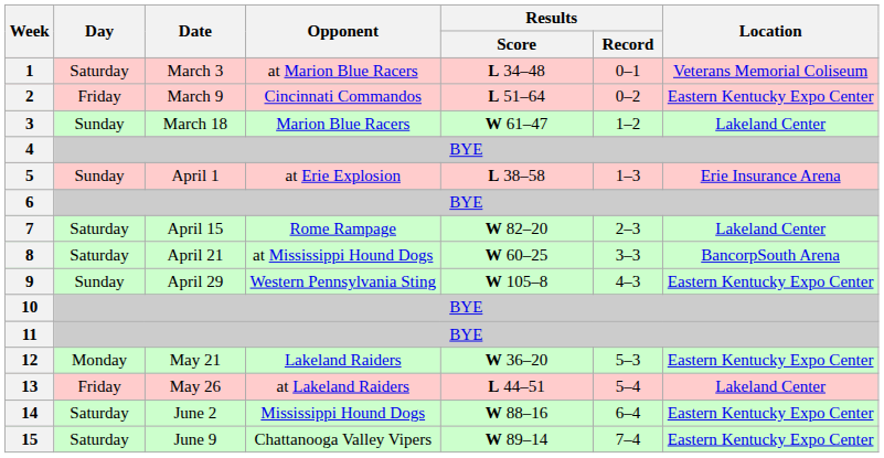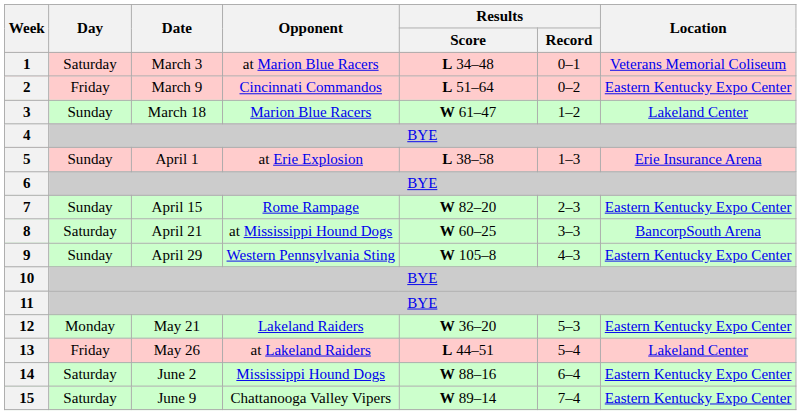 <table class="wikitable">
 <tr>
 <th rowspan="2" width="40">Week</th>
 <th rowspan="2" width="80">Day</th>
 <th rowspan="2" width="90">Date</th>
 <th rowspan="2" width="180">Opponent</th>
 <th colspan="2" width="200">Results</th>
 <th rowspan="2" width="200">Location</th>
 </tr>
 <tr>
 <th width="140">Score</th>
 <th width="60">Record</th>
 </tr>
 <tr align="center" bgcolor="#FFCCCC">
 <th>1</th>
 <td>Saturday</td>
 <td>March 3</td>
 <td>at <a href='#'>Marion Blue Racers</a></td>
 <td><strong>L</strong> 34–48</td>
 <td>0–1</td>
 <td><a href='#'>Veterans Memorial Coliseum</a></td>
 </tr>
 <tr align="center" bgcolor="#FFCCCC">
 <th>2</th>
 <td>Friday</td>
 <td>March 9</td>
 <td><a href='#'>Cincinnati Commandos</a></td>
 <td><strong>L</strong> 51–64</td>
 <td>0–2</td>
 <td><a href='#'>Eastern Kentucky Expo Center</a></td>
 </tr>
 <tr align="center" bgcolor="#CCFFCC">
 <th>3</th>
 <td>Sunday</td>
 <td>March 18</td>
 <td><a href='#'>Marion Blue Racers</a></td>
 <td><strong>W</strong> 61–47</td>
 <td>1–2</td>
 <td><a href='#'>Lakeland Center</a></td>
 </tr>
 <tr align="center" bgcolor="#CCCCCC">
 <th>4</th>
 <td colSpan=6><a href='#'>BYE</a></td>
 </tr>
 <tr align="center" bgcolor="#FFCCCC">
 <th>5</th>
 <td>Sunday</td>
 <td>April 1</td>
 <td>at <a href='#'>Erie Explosion</a></td>
 <td><strong>L</strong> 38–58</td>
 <td>1–3</td>
 <td><a href='#'>Erie Insurance Arena</a></td>
 </tr>
 <tr align="center" bgcolor="#CCCCCC">
 <th>6</th>
 <td colSpan=6><a href='#'>BYE</a></td>
 </tr>
 <tr align="center" bgcolor="#CCFFCC">
 <th>7</th>
-<td>Saturday</td>
+<td>Sunday</td>
 <td>April 15</td>
 <td><a href='#'>Rome Rampage</a></td>
 <td><strong>W</strong> 82–20</td>
 <td>2–3</td>
-<td><a href='#'>Lakeland Center</a></td>
+<td><a href='#'>Eastern Kentucky Expo Center</a></td>
 </tr>
 <tr align="center" bgcolor="#CCFFCC">
 <th>8</th>
 <td>Saturday</td>
 <td>April 21</td>
 <td>at <a href='#'>Mississippi Hound Dogs</a></td>
 <td><strong>W</strong> 60–25</td>
 <td>3–3</td>
 <td><a href='#'>BancorpSouth Arena</a></td>
 </tr>
 <tr align="center" bgcolor="#CCFFCC">
 <th>9</th>
 <td>Sunday</td>
 <td>April 29</td>
 <td><a href='#'>Western Pennsylvania Sting</a></td>
 <td><strong>W</strong> 105–8</td>
 <td>4–3</td>
 <td><a href='#'>Eastern Kentucky Expo Center</a></td>
 </tr>
 <tr align="center" bgcolor="#CCCCCC">
 <th>10</th>
 <td colSpan=6><a href='#'>BYE</a></td>
 </tr>
 <tr align="center" bgcolor="#CCCCCC">
 <th>11</th>
 <td colSpan=6><a href='#'>BYE</a></td>
 </tr>
 <tr align="center" bgcolor="#CCFFCC">
 <th>12</th>
 <td>Monday</td>
 <td>May 21</td>
 <td><a href='#'>Lakeland Raiders</a></td>
 <td><strong>W</strong> 36–20</td>
 <td>5–3</td>
 <td><a href='#'>Eastern Kentucky Expo Center</a></td>
 </tr>
 <tr align="center" bgcolor="#FFCCCC">
 <th>13</th>
 <td>Friday</td>
 <td>May 26</td>
 <td>at <a href='#'>Lakeland Raiders</a></td>
 <td><strong>L</strong> 44–51</td>
 <td>5–4</td>
 <td><a href='#'>Lakeland Center</a></td>
 </tr>
 <tr align="center" bgcolor="#CCFFCC">
 <th>14</th>
 <td>Saturday</td>
 <td>June 2</td>
 <td><a href='#'>Mississippi Hound Dogs</a></td>
 <td><strong>W</strong> 88–16</td>
 <td>6–4</td>
 <td><a href='#'>Eastern Kentucky Expo Center</a></td>
 </tr>
 <tr align="center" bgcolor="#CCFFCC">
 <th>15</th>
 <td>Saturday</td>
 <td>June 9</td>
 <td>Chattanooga Valley Vipers</td>
 <td><strong>W</strong> 89–14</td>
 <td>7–4</td>
 <td><a href='#'>Eastern Kentucky Expo Center</a></td>
 </tr>
 </table>
